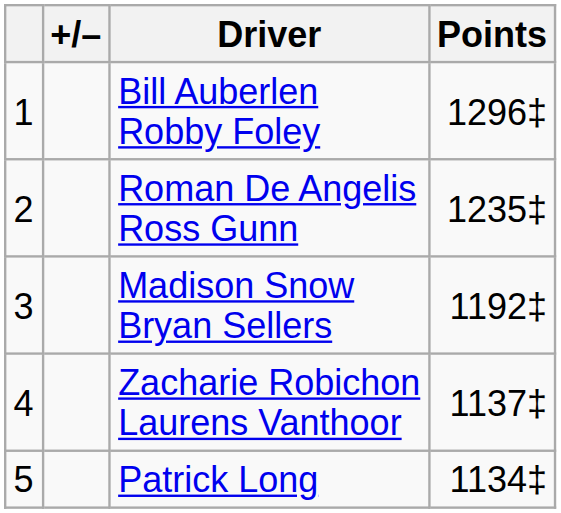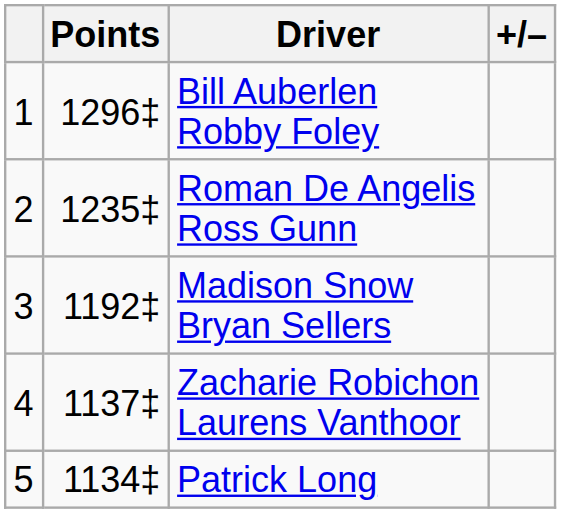 <table class="wikitable" style="font-size: 95%;">
 <tr>
 <th scope="col"></th>
+<th scope="col">Points</th>
+<th scope="col">Driver</th>
 <th scope="col">+/–</th>
-<th scope="col">Driver</th>
-<th scope="col">Points</th>
 </tr>
 <tr>
 <td align=center>1</td>
+<td align=right>1296‡</td>
+<td> <a href='#'>Bill Auberlen</a><br> <a href='#'>Robby Foley</a></td>
 <td align="left"></td>
-<td> <a href='#'>Bill Auberlen</a><br> <a href='#'>Robby Foley</a></td>
-<td align=right>1296‡</td>
 </tr>
 <tr>
 <td align=center>2</td>
+<td align=right>1235‡</td>
+<td> <a href='#'>Roman De Angelis</a><br> <a href='#'>Ross Gunn</a></td>
 <td align="left"></td>
-<td> <a href='#'>Roman De Angelis</a><br> <a href='#'>Ross Gunn</a></td>
-<td align=right>1235‡</td>
 </tr>
 <tr>
 <td align=center>3</td>
+<td align=right>1192‡</td>
+<td> <a href='#'>Madison Snow</a><br> <a href='#'>Bryan Sellers</a></td>
 <td align="left"></td>
-<td> <a href='#'>Madison Snow</a><br> <a href='#'>Bryan Sellers</a></td>
-<td align=right>1192‡</td>
 </tr>
 <tr>
 <td align=center>4</td>
+<td align=right>1137‡</td>
+<td> <a href='#'>Zacharie Robichon</a><br> <a href='#'>Laurens Vanthoor</a></td>
 <td align="left"></td>
-<td> <a href='#'>Zacharie Robichon</a><br> <a href='#'>Laurens Vanthoor</a></td>
-<td align=right>1137‡</td>
 </tr>
 <tr>
 <td align=center>5</td>
+<td align=right>1134‡</td>
+<td> <a href='#'>Patrick Long</a></td>
 <td align="left"></td>
-<td> <a href='#'>Patrick Long</a></td>
-<td align=right>1134‡</td>
 </tr>
 </table>
